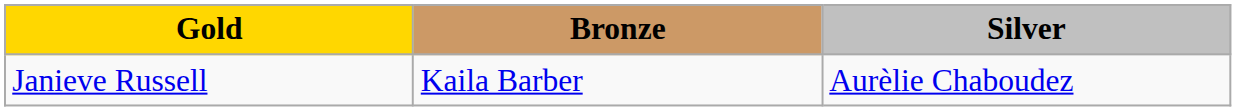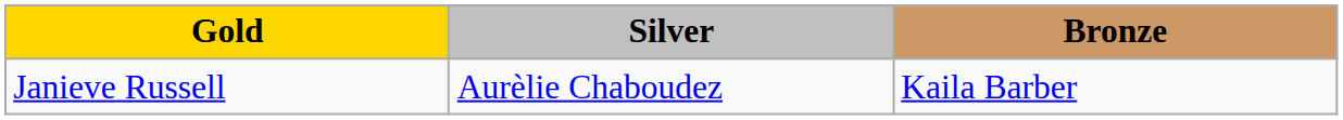 <table class="wikitable" style="text-align:left">
 <tr align="center">
 <td width=200 bgcolor=gold><strong>Gold</strong></td>
+<td width=200 bgcolor=silver><strong>Silver</strong></td>
 <td width=200 bgcolor=CC9966><strong>Bronze</strong></td>
-<td width=200 bgcolor=silver><strong>Silver</strong></td>
 </tr>
 <tr>
 <td><a href='#'>Janieve Russell</a><br><em></em></td>
+<td><a href='#'>Aurèlie Chaboudez</a><br><em></em></td>
 <td><a href='#'>Kaila Barber</a><br><em></em></td>
-<td><a href='#'>Aurèlie Chaboudez</a><br><em></em></td>
 </tr>
 </table>
